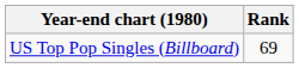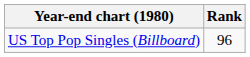 <table class="wikitable">
 <tr>
 <th>Year-end chart (1980)</th>
 <th>Rank</th>
 </tr>
 <tr>
 <td><a href='#'>US Top Pop Singles (<em>Billboard</em>)</a></td>
-<td align="center">69</td>
+<td align="center">96</td>
 </tr>
 </table>
